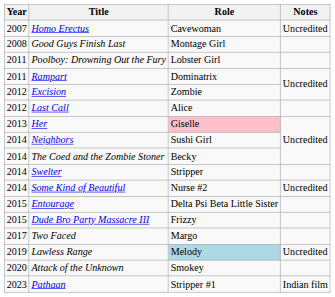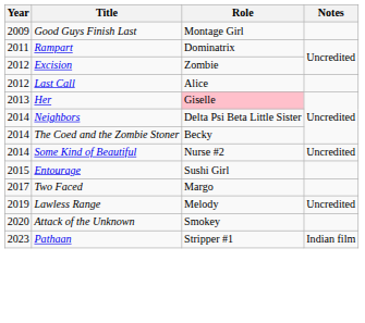 <table class="wikitable sortable">
 <tr>
 <th>Year</th>
 <th>Title</th>
 <th>Role</th>
 <th>Notes</th>
 </tr>
 <tr>
-<td>2007</td>
-<td><a href='#'><em>Homo Erectus</em></a></td>
-<td>Cavewoman</td>
-<td>Uncredited</td>
-</tr>
-<tr>
-<td>2008</td>
+<td>2009</td>
 <td><em>Good Guys Finish Last</em></td>
 <td>Montage Girl</td>
-<td></td>
-</tr>
-<tr>
-<td>2011</td>
-<td><em>Poolboy: Drowning Out the Fury</em></td>
-<td>Lobster Girl</td>
 <td></td>
 </tr>
 <tr>
 <td>2011</td>
 <td><a href='#'><em>Rampart</em></a></td>
 <td>Dominatrix</td>
 <td rowspan="2">Uncredited</td>
 </tr>
 <tr>
 <td>2012</td>
 <td><a href='#'><em>Excision</em></a></td>
 <td>Zombie</td>
 </tr>
 <tr>
 <td>2012</td>
 <td><a href='#'><em>Last Call</em></a></td>
 <td>Alice</td>
 <td></td>
 </tr>
 <tr>
 <td>2013</td>
 <td><a href='#'><em>Her</em></a></td>
 <td style="background: pink;">Giselle</td>
 <td rowspan="3">Uncredited</td>
 </tr>
 <tr>
 <td>2014</td>
 <td><a href='#'><em>Neighbors</em></a></td>
-<td>Sushi Girl</td>
+<td>Delta Psi Beta Little Sister</td>
 </tr>
 <tr>
 <td>2014</td>
 <td><em>The Coed and the Zombie Stoner</em></td>
 <td>Becky</td>
-</tr>
-<tr>
-<td>2014</td>
-<td><a href='#'><em>Swelter</em></a></td>
-<td>Stripper</td>
-<td></td>
 </tr>
 <tr>
 <td>2014</td>
 <td><em><a href='#'>Some Kind of Beautiful</a></em></td>
 <td>Nurse #2</td>
 <td>Uncredited</td>
 </tr>
 <tr>
 <td>2015</td>
 <td><a href='#'><em>Entourage</em></a></td>
-<td>Delta Psi Beta Little Sister</td>
-<td></td>
-</tr>
-<tr>
-<td>2015</td>
-<td><em><a href='#'>Dude Bro Party Massacre III</a></em></td>
-<td>Frizzy</td>
+<td>Sushi Girl</td>
 <td></td>
 </tr>
 <tr>
 <td>2017</td>
 <td><em>Two Faced</em></td>
 <td>Margo</td>
 <td></td>
 </tr>
 <tr>
 <td>2019</td>
 <td><em>Lawless Range</em></td>
-<td style="background: lightblue;">Melody</td>
+<td>Melody</td>
 <td>Uncredited</td>
 </tr>
 <tr>
 <td>2020</td>
 <td><em>Attack of the Unknown</em></td>
 <td>Smokey</td>
 <td></td>
 </tr>
 <tr>
 <td>2023</td>
 <td><em><a href='#'>Pathaan</a></em></td>
 <td>Stripper #1</td>
 <td>Indian film</td>
 </tr>
 </table>
